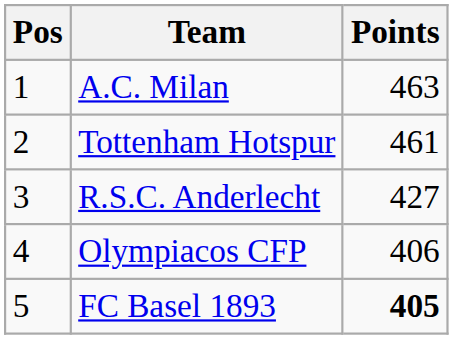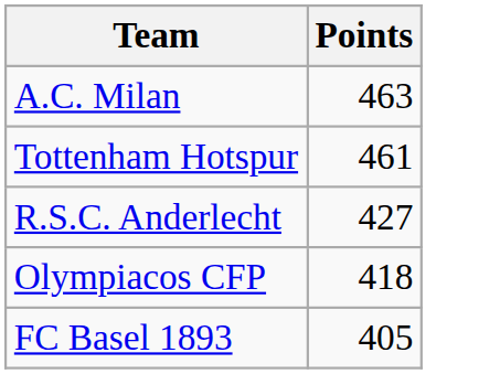 <table class="wikitable" style="font-size: 95%;">
 <tr>
-<th>Pos</th>
 <th>Team</th>
 <th>Points</th>
 </tr>
 <tr>
-<td>1</td>
 <td> <a href='#'>A.C. Milan</a></td>
 <td align="right">463</td>
 </tr>
 <tr>
-<td>2</td>
 <td> <a href='#'>Tottenham Hotspur</a></td>
 <td align="right">461</td>
 </tr>
 <tr>
-<td>3</td>
 <td> <a href='#'>R.S.C. Anderlecht</a></td>
 <td align="right">427</td>
 </tr>
 <tr>
-<td>4</td>
 <td> <a href='#'>Olympiacos CFP</a></td>
-<td align="right">406</td>
+<td align="right">418</td>
 </tr>
 <tr>
-<td>5</td>
 <td> <a href='#'>FC Basel 1893</a></td>
-<td align="right"><strong>405</strong></td>
+<td align="right">405</td>
 </tr>
 </table>
